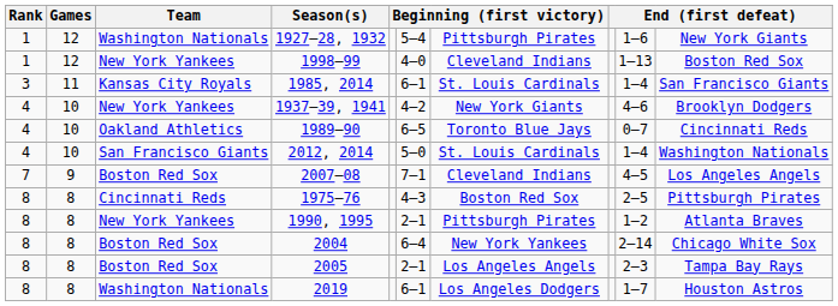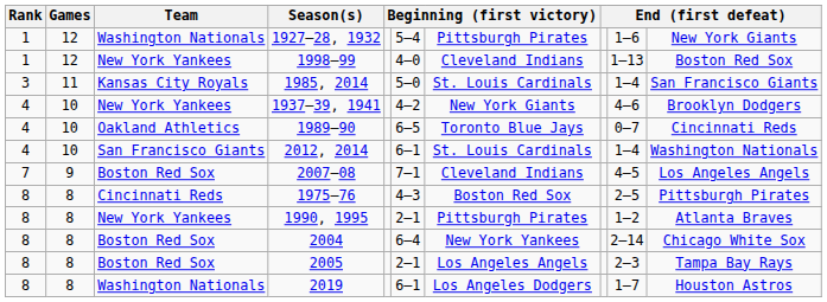 <table class="wikitable sortable" style="font-size:95%">
 <tr>
 <th rowspan="2">Rank</th>
 </tr>
 <tr class="unsortable">
 <th colspan="1">Games</th>
 <th colspan="1">Team</th>
 <th colspan="1">Season(s)</th>
 <th colspan="3">Beginning (first victory)</th>
 <th colspan="3">End (first defeat)</th>
 </tr>
 <tr>
 <td align="center">1 </td>
 <td align="center">12</td>
 <td><a href='#'>Washington Nationals</a></td>
 <td align="center"><a href='#'>1927</a>–<a href='#'>28</a>, <a href='#'>1932</a></td>
 <td align="center"></td>
 <td align="center">5–4</td>
 <td align="center"><a href='#'>Pittsburgh Pirates</a></td>
 <td align="center"></td>
 <td align="center">1–6</td>
 <td align="center"><a href='#'>New York Giants</a></td>
 </tr>
 <tr>
 <td align="center">1 </td>
 <td align="center">12</td>
 <td><a href='#'>New York Yankees</a></td>
 <td align="center"><a href='#'>1998</a>–<a href='#'>99</a></td>
 <td align="center"></td>
 <td align="center">4–0</td>
 <td align="center"><a href='#'>Cleveland Indians</a></td>
 <td align="center"></td>
 <td align="center">1–13</td>
 <td align="center"><a href='#'>Boston Red Sox</a></td>
 </tr>
 <tr>
 <td align="center">3</td>
 <td align="center">11</td>
 <td><a href='#'>Kansas City Royals</a></td>
 <td align="center"><a href='#'>1985</a>, <a href='#'>2014</a></td>
 <td align="center"></td>
-<td align="center">6–1</td>
+<td align="center">5–0</td>
 <td align="center"><a href='#'>St. Louis Cardinals</a></td>
 <td align="center"></td>
 <td align="center">1–4</td>
 <td align="center"><a href='#'>San Francisco Giants</a></td>
 </tr>
 <tr>
 <td align="center">4 </td>
 <td align="center">10</td>
 <td><a href='#'>New York Yankees</a></td>
 <td align="center"><a href='#'>1937</a>–<a href='#'>39</a>, <a href='#'>1941</a></td>
 <td align="center"></td>
 <td align="center">4–2</td>
 <td align="center"><a href='#'>New York Giants</a></td>
 <td align="center"></td>
 <td align="center">4–6</td>
 <td align="center"><a href='#'>Brooklyn Dodgers</a></td>
 </tr>
 <tr>
 <td align="center">4 </td>
 <td align="center">10</td>
 <td><a href='#'>Oakland Athletics</a></td>
 <td align="center"><a href='#'>1989</a>–<a href='#'>90</a></td>
 <td align="center"></td>
 <td align="center">6–5</td>
 <td align="center"><a href='#'>Toronto Blue Jays</a></td>
 <td align="center"></td>
 <td align="center">0–7</td>
 <td align="center"><a href='#'>Cincinnati Reds</a></td>
 </tr>
 <tr>
 <td align="center">4 </td>
 <td align="center">10</td>
 <td><a href='#'>San Francisco Giants</a></td>
 <td align="center"><a href='#'>2012</a>, <a href='#'>2014</a></td>
 <td align="center"></td>
-<td align="center">5–0</td>
+<td align="center">6–1</td>
 <td align="center"><a href='#'>St. Louis Cardinals</a></td>
 <td align="center"></td>
 <td align="center">1–4</td>
 <td align="center"><a href='#'>Washington Nationals</a></td>
 </tr>
 <tr>
 <td align="center">7</td>
 <td align="center">9</td>
 <td><a href='#'>Boston Red Sox</a></td>
 <td align="center"><a href='#'>2007</a>–<a href='#'>08</a></td>
 <td align="center"></td>
 <td align="center">7–1</td>
 <td align="center"><a href='#'>Cleveland Indians</a></td>
 <td align="center"></td>
 <td align="center">4–5 </td>
 <td align="center"><a href='#'>Los Angeles Angels</a></td>
 </tr>
 <tr>
 <td align="center">8 </td>
 <td align="center">8</td>
 <td><a href='#'>Cincinnati Reds</a></td>
 <td align="center"><a href='#'>1975</a>–<a href='#'>76</a></td>
 <td align="center"></td>
 <td align="center">4–3</td>
 <td align="center"><a href='#'>Boston Red Sox</a></td>
 <td align="center"></td>
 <td align="center">2–5 </td>
 <td align="center"><a href='#'>Pittsburgh Pirates</a></td>
 </tr>
 <tr>
 <td align="center">8 </td>
 <td align="center">8</td>
 <td><a href='#'>New York Yankees</a></td>
 <td align="center"><a href='#'>1990</a>, <a href='#'>1995</a></td>
 <td align="center"></td>
 <td align="center">2–1</td>
 <td align="center"><a href='#'>Pittsburgh Pirates</a></td>
 <td align="center"></td>
 <td align="center">1–2 </td>
 <td align="center"><a href='#'>Atlanta Braves</a></td>
 </tr>
 <tr>
 <td align="center">8 </td>
 <td align="center">8</td>
 <td><a href='#'>Boston Red Sox</a></td>
 <td align="center"><a href='#'>2004</a></td>
 <td align="center"></td>
 <td align="center">6–4 </td>
 <td align="center"><a href='#'>New York Yankees</a></td>
 <td align="center"></td>
 <td align="center">2–14</td>
 <td align="center"><a href='#'>Chicago White Sox</a></td>
 </tr>
 <tr>
 <td align="center">8 </td>
 <td align="center">8</td>
 <td><a href='#'>Boston Red Sox</a></td>
 <td align="center"><a href='#'>2005</a></td>
 <td align="center"></td>
 <td align="center">2–1</td>
 <td align="center"><a href='#'>Los Angeles Angels</a></td>
 <td align="center"></td>
 <td align="center">2–3</td>
 <td align="center"><a href='#'>Tampa Bay Rays</a></td>
 </tr>
 <tr>
 <td align="center">8 </td>
 <td align="center">8</td>
 <td><a href='#'>Washington Nationals</a></td>
 <td align="center"><a href='#'>2019</a></td>
 <td align="center"></td>
 <td align="center">6–1</td>
 <td align="center"><a href='#'>Los Angeles Dodgers</a></td>
 <td align="center"></td>
 <td align="center">1–7</td>
 <td align="center"><a href='#'>Houston Astros</a></td>
 </tr>
 </table>
